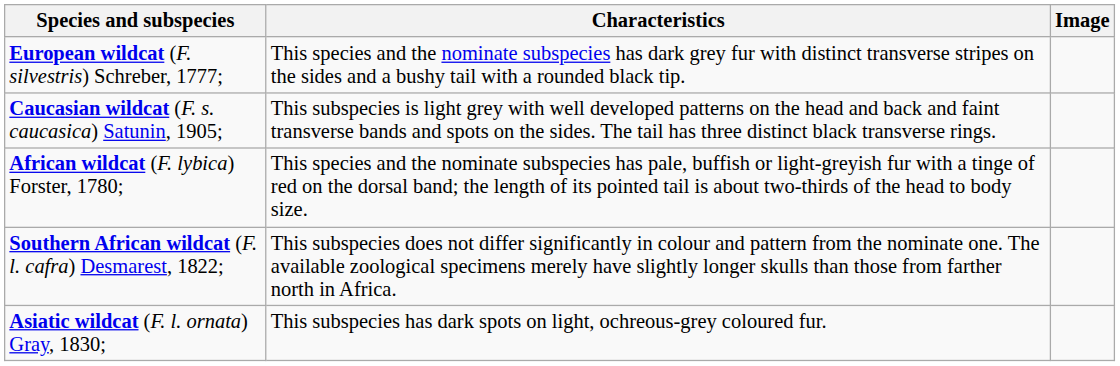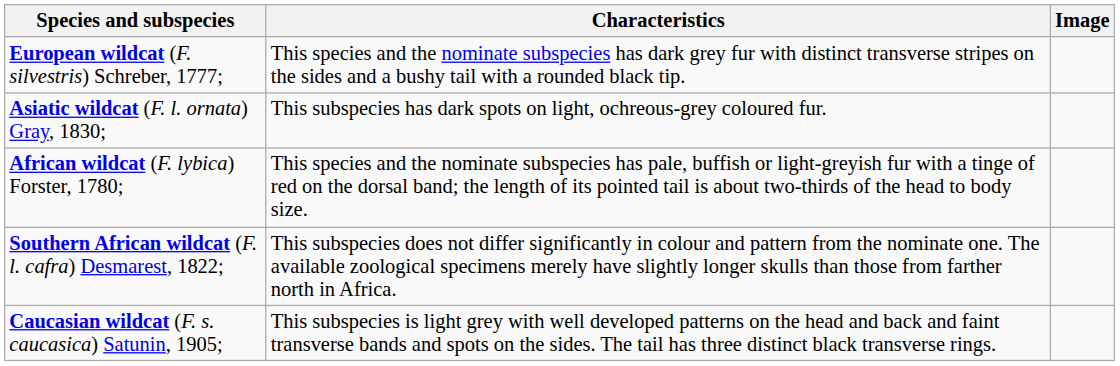 <table class="wikitable">
 <tr>
 <th>Species and subspecies</th>
 <th>Characteristics</th>
 <th>Image</th>
 </tr>
 <tr - style="vertical-align: top;">
 <td><strong><a href='#'>European wildcat</a></strong> (<em>F. silvestris</em>) Schreber, 1777; </td>
 <td>This species and the <a href='#'>nominate subspecies</a> has dark grey fur with distinct transverse stripes on the sides and a bushy tail with a rounded black tip.</td>
 <td></td>
 </tr>
 <tr - style="vertical-align: top;">
-<td><strong><a href='#'>Caucasian wildcat</a></strong> (<em>F. s. caucasica</em>) <a href='#'>Satunin</a>, 1905; </td>
-<td>This subspecies is light grey with well developed patterns on the head and back and faint transverse bands and spots on the sides. The tail has three distinct black transverse rings.</td>
+<td><strong><a href='#'>Asiatic wildcat</a></strong> (<em>F. l. ornata</em>) <a href='#'>Gray</a>, 1830; </td>
+<td>This subspecies has dark spots on light, ochreous-grey coloured fur.</td>
 <td></td>
 </tr>
 <tr - style="vertical-align: top;">
 <td><strong><a href='#'>African wildcat</a></strong> (<em>F. lybica</em>) Forster, 1780; </td>
 <td>This species and the nominate subspecies has pale, buffish or light-greyish fur with a tinge of red on the dorsal band; the length of its pointed tail is about two-thirds of the head to body size.</td>
 <td></td>
 </tr>
 <tr - style="vertical-align: top;">
 <td><strong><a href='#'>Southern African wildcat</a></strong> (<em>F. l. cafra</em>) <a href='#'>Desmarest</a>, 1822; </td>
 <td>This subspecies does not differ significantly in colour and pattern from the nominate one. The available zoological specimens merely have slightly longer skulls than those from farther north in Africa.</td>
 <td></td>
 </tr>
 <tr - style="vertical-align: top;">
-<td><strong><a href='#'>Asiatic wildcat</a></strong> (<em>F. l. ornata</em>) <a href='#'>Gray</a>, 1830; </td>
-<td>This subspecies has dark spots on light, ochreous-grey coloured fur.</td>
+<td><strong><a href='#'>Caucasian wildcat</a></strong> (<em>F. s. caucasica</em>) <a href='#'>Satunin</a>, 1905; </td>
+<td>This subspecies is light grey with well developed patterns on the head and back and faint transverse bands and spots on the sides. The tail has three distinct black transverse rings.</td>
 <td></td>
 </tr>
 </table>
